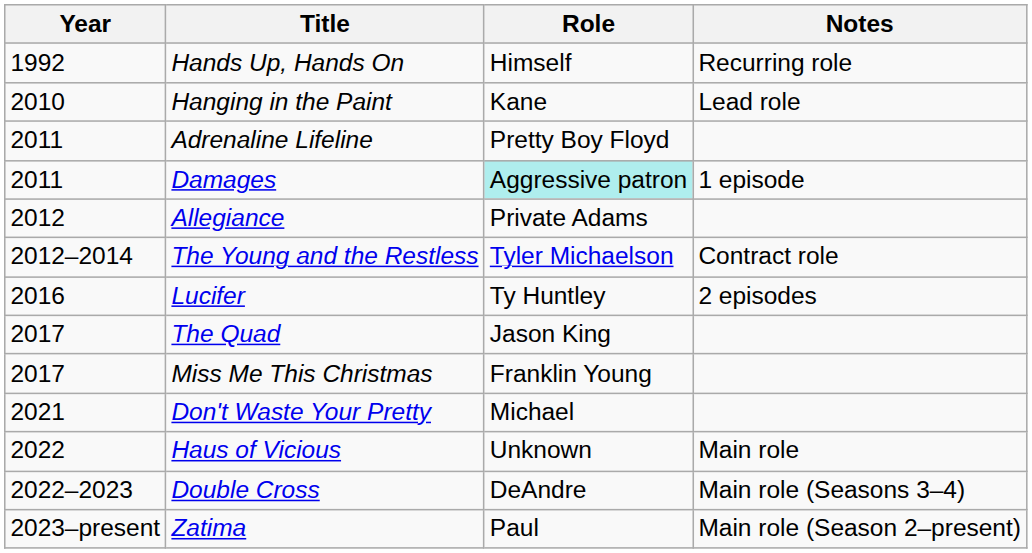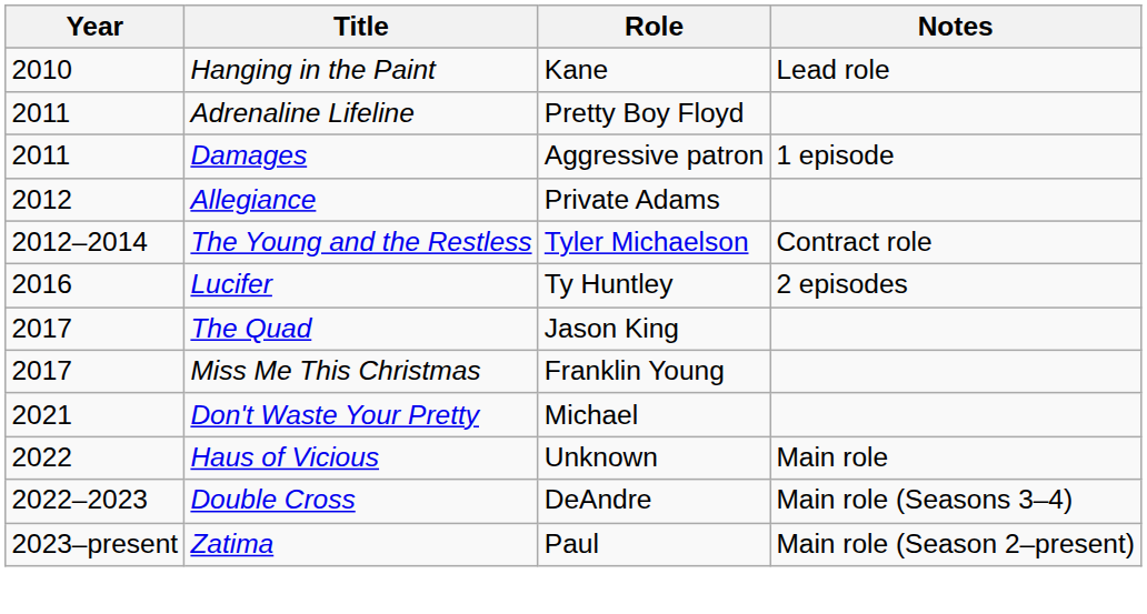 <table class="wikitable">
 <tr>
 <th scope="col">Year</th>
 <th scope="col">Title</th>
 <th scope="col">Role</th>
 <th scope="col" class="unsortable">Notes</th>
-</tr>
-<tr>
-<td>1992</td>
-<td><em>Hands Up, Hands On</em></td>
-<td>Himself</td>
-<td>Recurring role</td>
 </tr>
 <tr>
 <td>2010</td>
 <td><em>Hanging in the Paint</em></td>
 <td>Kane</td>
 <td>Lead role</td>
 </tr>
 <tr>
 <td>2011</td>
 <td><em>Adrenaline Lifeline</em></td>
 <td>Pretty Boy Floyd</td>
 <td></td>
 </tr>
 <tr>
 <td>2011</td>
 <td><em><a href='#'>Damages</a></em></td>
-<td style="background: paleturquoise;">Aggressive patron</td>
+<td>Aggressive patron</td>
 <td>1 episode</td>
 </tr>
 <tr>
 <td>2012</td>
 <td><em><a href='#'>Allegiance</a></em></td>
 <td>Private Adams</td>
 <td></td>
 </tr>
 <tr>
 <td>2012–2014</td>
 <td><em><a href='#'>The Young and the Restless</a></em></td>
 <td><a href='#'>Tyler Michaelson</a></td>
 <td>Contract role</td>
 </tr>
 <tr>
 <td>2016</td>
 <td><em><a href='#'>Lucifer</a></em></td>
 <td>Ty Huntley</td>
 <td>2 episodes</td>
 </tr>
 <tr>
 <td>2017</td>
 <td><em><a href='#'>The Quad</a></em></td>
 <td>Jason King</td>
 <td></td>
 </tr>
 <tr>
 <td>2017</td>
 <td><em>Miss Me This Christmas</em></td>
 <td>Franklin Young</td>
 <td></td>
 </tr>
 <tr>
 <td>2021</td>
 <td><em><a href='#'>Don't Waste Your Pretty</a></em></td>
 <td>Michael</td>
 <td></td>
 </tr>
 <tr>
 <td>2022</td>
 <td><em><a href='#'>Haus of Vicious</a></em></td>
 <td>Unknown</td>
 <td>Main role</td>
 </tr>
 <tr>
 <td>2022–2023</td>
 <td><em><a href='#'>Double Cross</a></em></td>
 <td>DeAndre</td>
 <td>Main role (Seasons 3–4)</td>
 </tr>
 <tr>
 <td>2023–present</td>
 <td><em><a href='#'>Zatima</a></em></td>
 <td>Paul</td>
 <td>Main role (Season 2–present)</td>
 </tr>
 </table>
